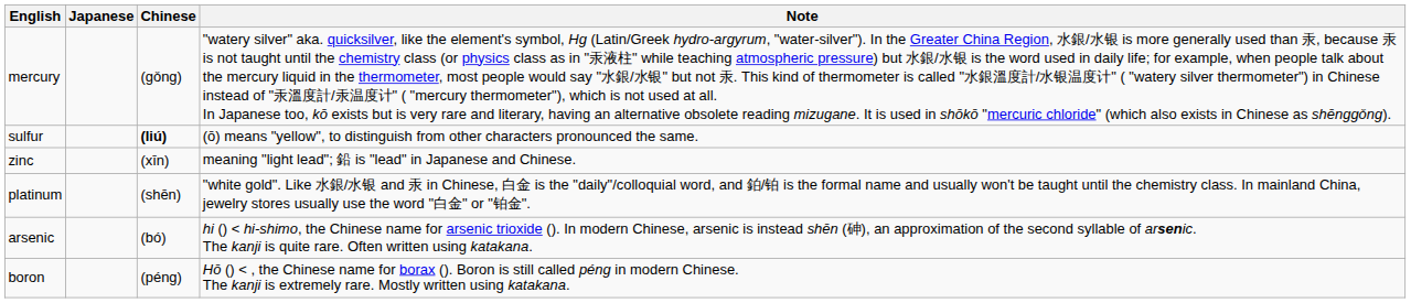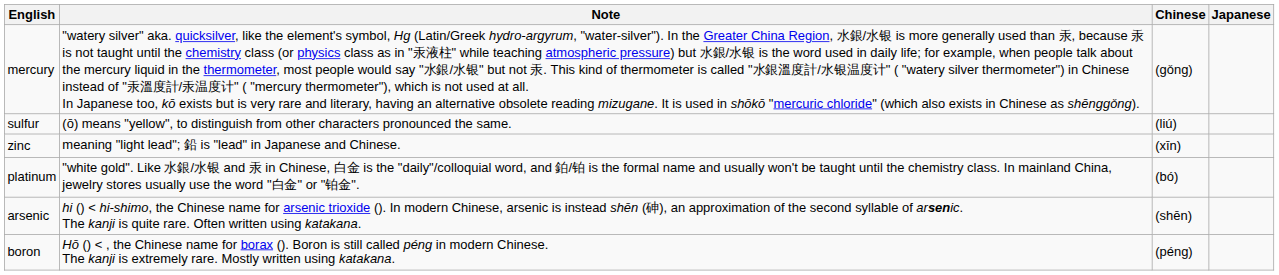 <table class="wikitable">
 <tr>
 <th>English</th>
+<th>Note</th>
+<th>Chinese</th>
 <th>Japanese</th>
-<th>Chinese</th>
-<th>Note</th>
 </tr>
 <tr>
 <td>mercury</td>
+<td> "watery silver" aka. <a href='#'>quicksilver</a>, like the element's symbol, <em>Hg</em> (Latin/Greek <em>hydro-argyrum</em>, "water-silver"). In the <a href='#'>Greater China Region</a>, 水銀/水银 is more generally used than 汞, because 汞 is not taught until the <a href='#'>chemistry</a> class (or <a href='#'>physics</a> class as in "汞液柱" while teaching <a href='#'>atmospheric pressure</a>) but 水銀/水银 is the word used in daily life; for example, when people talk about the mercury liquid in the <a href='#'>thermometer</a>, most people would say "水銀/水银" but not 汞. This kind of thermometer is called "水銀溫度計/水银温度计" ( "watery silver thermometer") in Chinese instead of "汞溫度計/汞温度计" ( "mercury thermometer"), which is not used at all.<br>In Japanese too,  <em>kō</em> exists but is very rare and literary, having an alternative obsolete reading <em>mizugane</em>. It is used in  <em>shōkō</em> "<a href='#'>mercuric chloride</a>" (which also exists in Chinese as <em>shēnggǒng</em>).</td>
+<td> (gǒng)</td>
 <td></td>
-<td> (gǒng)</td>
-<td> "watery silver" aka. <a href='#'>quicksilver</a>, like the element's symbol, <em>Hg</em> (Latin/Greek <em>hydro-argyrum</em>, "water-silver"). In the <a href='#'>Greater China Region</a>, 水銀/水银 is more generally used than 汞, because 汞 is not taught until the <a href='#'>chemistry</a> class (or <a href='#'>physics</a> class as in "汞液柱" while teaching <a href='#'>atmospheric pressure</a>) but 水銀/水银 is the word used in daily life; for example, when people talk about the mercury liquid in the <a href='#'>thermometer</a>, most people would say "水銀/水银" but not 汞. This kind of thermometer is called "水銀溫度計/水银温度计" ( "watery silver thermometer") in Chinese instead of "汞溫度計/汞温度计" ( "mercury thermometer"), which is not used at all.<br>In Japanese too,  <em>kō</em> exists but is very rare and literary, having an alternative obsolete reading <em>mizugane</em>. It is used in  <em>shōkō</em> "<a href='#'>mercuric chloride</a>" (which also exists in Chinese as <em>shēnggǒng</em>).</td>
 </tr>
 <tr>
 <td>sulfur</td>
+<td> (ō) means "yellow", to distinguish  from other characters pronounced the same.</td>
+<td> (liú)</td>
 <td></td>
-<td><strong> (liú)</strong></td>
-<td> (ō) means "yellow", to distinguish  from other characters pronounced the same.</td>
 </tr>
 <tr>
 <td>zinc</td>
+<td>meaning "light lead"; 鉛 is "lead" in Japanese and Chinese.</td>
+<td> (xīn)</td>
 <td></td>
-<td> (xīn)</td>
-<td>meaning "light lead"; 鉛 is "lead" in Japanese and Chinese.</td>
 </tr>
 <tr>
 <td>platinum</td>
+<td> "white gold". Like 水銀/水银 and 汞 in Chinese, 白金 is the "daily"/colloquial word, and 鉑/铂 is the formal name and usually won't be taught until the chemistry class. In mainland China, jewelry stores usually use the word "白金" or "铂金".</td>
+<td> (bó)</td>
 <td></td>
-<td> (shēn)</td>
-<td> "white gold". Like 水銀/水银 and 汞 in Chinese, 白金 is the "daily"/colloquial word, and 鉑/铂 is the formal name and usually won't be taught until the chemistry class. In mainland China, jewelry stores usually use the word "白金" or "铂金".</td>
 </tr>
 <tr>
 <td>arsenic</td>
+<td><em>hi</em> () <  <em>hi-shimo</em>, the Chinese name for <a href='#'>arsenic trioxide</a> (). In modern Chinese, arsenic is instead <em>shēn</em> (砷), an approximation of the second syllable of <em>ar<strong>sen</strong>ic</em>.<br>The <em>kanji</em>  is quite rare. Often written  using <em>katakana</em>.</td>
+<td> (shēn)</td>
 <td></td>
-<td> (bó)</td>
-<td><em>hi</em> () <  <em>hi-shimo</em>, the Chinese name for <a href='#'>arsenic trioxide</a> (). In modern Chinese, arsenic is instead <em>shēn</em> (砷), an approximation of the second syllable of <em>ar<strong>sen</strong>ic</em>.<br>The <em>kanji</em>  is quite rare. Often written  using <em>katakana</em>.</td>
 </tr>
 <tr>
 <td>boron</td>
+<td><em>Hō</em> () < , the Chinese name for <a href='#'>borax</a> (). Boron is still called <em>péng</em> in modern Chinese.<br>The <em>kanji</em>  is extremely rare. Mostly written  using <em>katakana</em>.</td>
+<td> (péng)</td>
 <td></td>
-<td> (péng)</td>
-<td><em>Hō</em> () < , the Chinese name for <a href='#'>borax</a> (). Boron is still called <em>péng</em> in modern Chinese.<br>The <em>kanji</em>  is extremely rare. Mostly written  using <em>katakana</em>.</td>
 </tr>
 </table>
